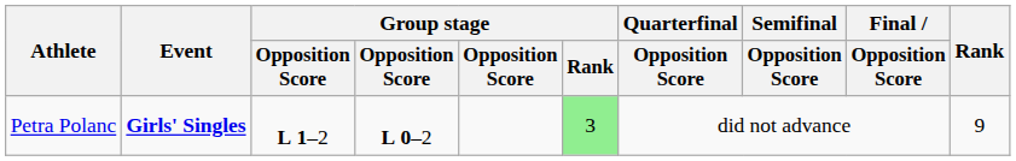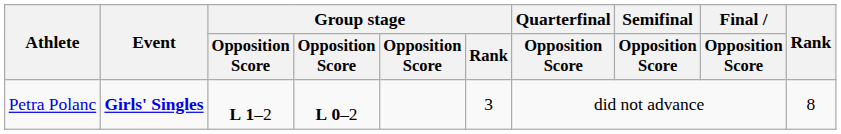 <table class="wikitable" style="font-size:90%">
 <tr>
 <th rowspan=2>Athlete</th>
 <th rowspan=2>Event</th>
 <th colspan=4>Group stage</th>
 <th>Quarterfinal</th>
 <th>Semifinal</th>
 <th>Final / </th>
 <th rowspan=2>Rank</th>
 </tr>
 <tr style="font-size:95%">
 <th>Opposition<br>Score</th>
 <th>Opposition<br>Score</th>
 <th>Opposition<br>Score</th>
 <th>Rank</th>
 <th>Opposition<br>Score</th>
 <th>Opposition<br>Score</th>
 <th>Opposition<br>Score</th>
 </tr>
 <tr align=center>
 <td align=left><a href='#'>Petra Polanc</a></td>
 <td align=left><strong><a href='#'>Girls' Singles</a></strong></td>
 <td><br><strong>L</strong> <strong>1</strong>–2</td>
 <td><br><strong>L</strong> <strong>0</strong>–2</td>
 <td></td>
-<td style="background: lightgreen;">3</td>
+<td>3</td>
 <td colspan=3>did not advance</td>
-<td>9</td>
+<td>8</td>
 </tr>
 </table>
